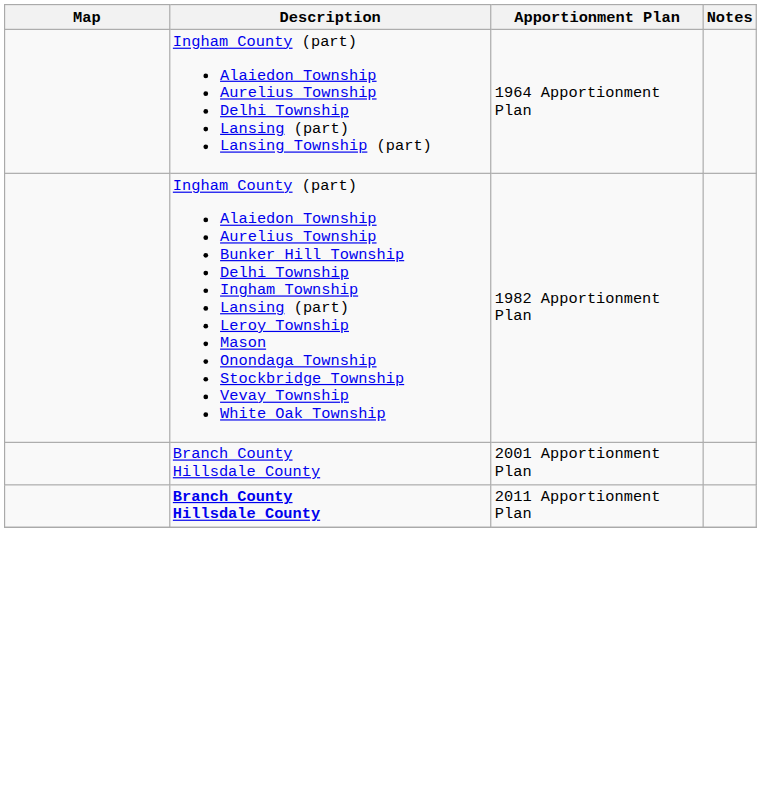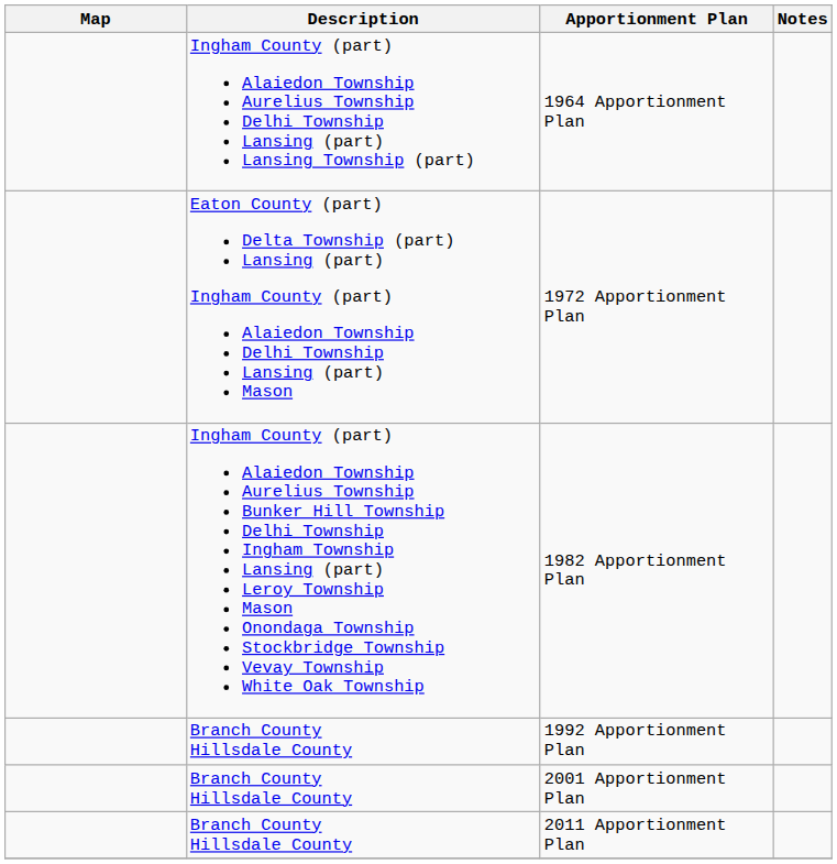 <table class="wikitable sortable">
 <tr>
 <th style="width:100pt;">Map</th>
 <th style="width:200pt;">Description</th>
 <th style="width:130pt;">Apportionment Plan</th>
 <th style="width:15pt;">Notes</th>
 </tr>
 <tr>
 <td></td>
 <td><a href='#'>Ingham County</a> (part)<br><ul><li><a href='#'>Alaiedon Township</a></li><li><a href='#'>Aurelius Township</a></li><li><a href='#'>Delhi Township</a></li><li><a href='#'>Lansing</a> (part)</li><li><a href='#'>Lansing Township</a> (part)</li></ul></td>
 <td>1964 Apportionment Plan</td>
 <td></td>
 </tr>
 <tr>
 <td></td>
+<td><a href='#'>Eaton County</a> (part)<br><ul><li><a href='#'>Delta Township</a> (part)</li><li><a href='#'>Lansing</a> (part)</li></ul><a href='#'>Ingham County</a> (part)<ul><li><a href='#'>Alaiedon Township</a></li><li><a href='#'>Delhi Township</a></li><li><a href='#'>Lansing</a> (part)</li><li><a href='#'>Mason</a></li></ul></td>
+<td>1972 Apportionment Plan</td>
+<td></td>
+</tr>
+<tr>
+<td></td>
 <td><a href='#'>Ingham County</a> (part)<br><ul><li><a href='#'>Alaiedon Township</a></li><li><a href='#'>Aurelius Township</a></li><li><a href='#'>Bunker Hill Township</a></li><li><a href='#'>Delhi Township</a></li><li><a href='#'>Ingham Township</a></li><li><a href='#'>Lansing</a> (part)</li><li><a href='#'>Leroy Township</a></li><li><a href='#'>Mason</a></li><li><a href='#'>Onondaga Township</a></li><li><a href='#'>Stockbridge Township</a></li><li><a href='#'>Vevay Township</a></li><li><a href='#'>White Oak Township</a></li></ul></td>
 <td>1982 Apportionment Plan</td>
+<td></td>
+</tr>
+<tr>
+<td></td>
+<td><a href='#'>Branch County</a><br><a href='#'>Hillsdale County</a></td>
+<td>1992 Apportionment Plan</td>
 <td></td>
 </tr>
 <tr>
 <td></td>
 <td><a href='#'>Branch County</a><br><a href='#'>Hillsdale County</a></td>
 <td>2001 Apportionment Plan</td>
 <td></td>
 </tr>
 <tr>
 <td></td>
-<td><strong><a href='#'>Branch County</a><br><a href='#'>Hillsdale County</a></strong></td>
+<td><a href='#'>Branch County</a><br><a href='#'>Hillsdale County</a></td>
 <td>2011 Apportionment Plan</td>
 <td></td>
 </tr>
 <tr>
 </tr>
 </table>
